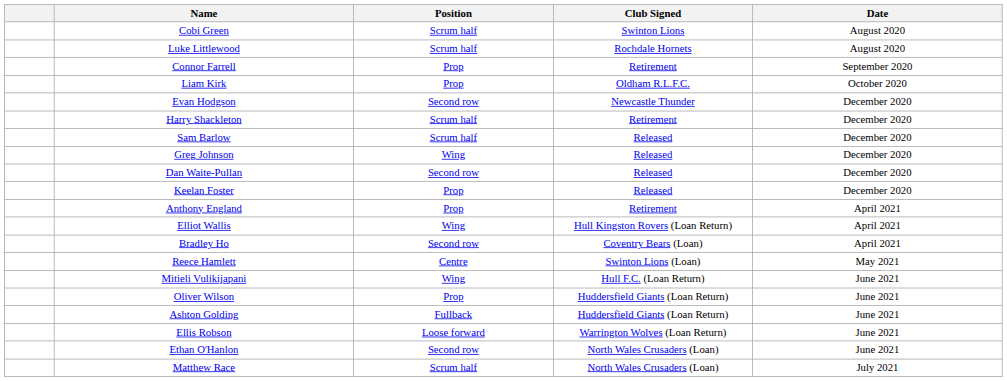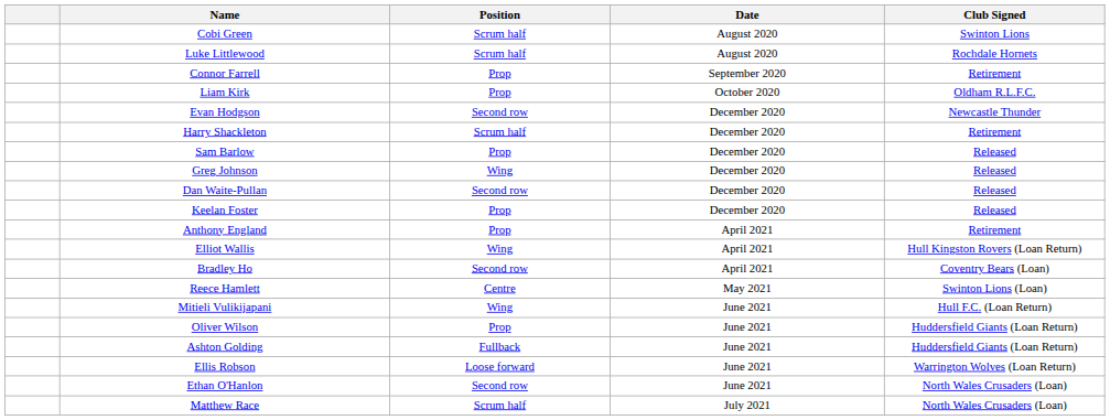 <table class="wikitable sortable"  style="width:100%; font-size:85%;">
 <tr style="background:#efefef;">
 <th width=5%></th>
 <th width=30%>Name</th>
 <th !width=30%>Position</th>
+<th width=25%>Date</th>
 <th width=20%>Club Signed</th>
-<th width=25%>Date</th>
 </tr>
 <tr style="background:#fff;">
 <td align=center></td>
 <td align=center><a href='#'>Cobi Green</a></td>
 <td align=center><a href='#'>Scrum half</a></td>
+<td align=center>August 2020</td>
 <td align=center><a href='#'>Swinton Lions</a></td>
-<td align=center>August 2020</td>
 </tr>
 <tr style="background:#fff;">
 <td align=center></td>
 <td align=center><a href='#'>Luke Littlewood</a></td>
 <td align=center><a href='#'>Scrum half</a></td>
+<td align=center>August 2020</td>
 <td align=center><a href='#'>Rochdale Hornets</a></td>
-<td align=center>August 2020</td>
 </tr>
 <tr style="background:#fff;">
 <td align=center></td>
 <td align=center><a href='#'>Connor Farrell</a></td>
 <td align=center><a href='#'>Prop</a></td>
+<td align=center>September 2020</td>
 <td align=center><a href='#'>Retirement</a></td>
-<td align=center>September 2020</td>
 </tr>
 <tr style="background:#fff;">
 <td align=center></td>
 <td align=center><a href='#'>Liam Kirk</a></td>
 <td align=center><a href='#'>Prop</a></td>
+<td align=center>October 2020</td>
 <td align=center><a href='#'>Oldham R.L.F.C.</a></td>
-<td align=center>October 2020</td>
 </tr>
 <tr style="background:#fff;">
 <td align=center></td>
 <td align=center><a href='#'>Evan Hodgson</a></td>
 <td align=center><a href='#'>Second row</a></td>
+<td align=center>December 2020</td>
 <td align=center><a href='#'>Newcastle Thunder</a></td>
-<td align=center>December 2020</td>
 </tr>
 <tr style="background:#fff;">
 <td align=center></td>
 <td align=center><a href='#'>Harry Shackleton</a></td>
 <td align=center><a href='#'>Scrum half</a></td>
+<td align=center>December 2020</td>
 <td align=center><a href='#'>Retirement</a></td>
-<td align=center>December 2020</td>
 </tr>
 <tr style="background:#fff;">
 <td align=center></td>
 <td align=center><a href='#'>Sam Barlow</a></td>
-<td align=center><a href='#'>Scrum half</a></td>
+<td align=center><a href='#'>Prop</a></td>
+<td align=center>December 2020</td>
 <td align=center><a href='#'>Released</a></td>
-<td align=center>December 2020</td>
 </tr>
 <tr style="background:#fff;">
 <td align=center></td>
 <td align=center><a href='#'>Greg Johnson</a></td>
 <td align=center><a href='#'>Wing</a></td>
+<td align=center>December 2020</td>
 <td align=center><a href='#'>Released</a></td>
-<td align=center>December 2020</td>
 </tr>
 <tr style="background:#fff;">
 <td align=center></td>
 <td align=center><a href='#'>Dan Waite-Pullan</a></td>
 <td align=center><a href='#'>Second row</a></td>
+<td align=center>December 2020</td>
 <td align=center><a href='#'>Released</a></td>
-<td align=center>December 2020</td>
 </tr>
 <tr style="background:#fff;">
 <td align=center></td>
 <td align=center><a href='#'>Keelan Foster</a></td>
 <td align=center><a href='#'>Prop</a></td>
+<td align=center>December 2020</td>
 <td align=center><a href='#'>Released</a></td>
-<td align=center>December 2020</td>
 </tr>
 <tr style="background:#fff;">
 <td align=center></td>
 <td align=center><a href='#'>Anthony England</a></td>
 <td align=center><a href='#'>Prop</a></td>
+<td align=center>April 2021</td>
 <td align=center><a href='#'>Retirement</a></td>
-<td align=center>April 2021</td>
 </tr>
 <tr style="background:#fff;">
 <td align=center></td>
 <td align=center><a href='#'>Elliot Wallis</a></td>
 <td align=center><a href='#'>Wing</a></td>
+<td align=center>April 2021</td>
 <td align=center><a href='#'>Hull Kingston Rovers</a> (Loan Return)</td>
-<td align=center>April 2021</td>
 </tr>
 <tr style="background:#fff;">
 <td align=center></td>
 <td align=center><a href='#'>Bradley Ho</a></td>
 <td align=center><a href='#'>Second row</a></td>
+<td align=center>April 2021</td>
 <td align=center><a href='#'>Coventry Bears</a> (Loan)</td>
-<td align=center>April 2021</td>
 </tr>
 <tr style="background:#fff;">
 <td align=center></td>
 <td align=center><a href='#'>Reece Hamlett</a></td>
 <td align=center><a href='#'>Centre</a></td>
+<td align=center>May 2021</td>
 <td align=center><a href='#'>Swinton Lions</a> (Loan)</td>
-<td align=center>May 2021</td>
 </tr>
 <tr style="background:#fff;">
 <td align=center></td>
 <td align=center><a href='#'>Mitieli Vulikijapani</a></td>
 <td align=center><a href='#'>Wing</a></td>
+<td align=center>June 2021</td>
 <td align=center><a href='#'>Hull F.C.</a> (Loan Return)</td>
-<td align=center>June 2021</td>
 </tr>
 <tr style="background:#fff;">
 <td align=center></td>
 <td align=center><a href='#'>Oliver Wilson</a></td>
 <td align=center><a href='#'>Prop</a></td>
+<td align=center>June 2021</td>
 <td align=center><a href='#'>Huddersfield Giants</a> (Loan Return)</td>
-<td align=center>June 2021</td>
 </tr>
 <tr style="background:#fff;">
 <td align=center></td>
 <td align=center><a href='#'>Ashton Golding</a></td>
 <td align=center><a href='#'>Fullback</a></td>
+<td align=center>June 2021</td>
 <td align=center><a href='#'>Huddersfield Giants</a> (Loan Return)</td>
-<td align=center>June 2021</td>
 </tr>
 <tr style="background:#fff;">
 <td align=center></td>
 <td align=center><a href='#'>Ellis Robson</a></td>
 <td align=center><a href='#'>Loose forward</a></td>
+<td align=center>June 2021</td>
 <td align=center><a href='#'>Warrington Wolves</a> (Loan Return)</td>
-<td align=center>June 2021</td>
 </tr>
 <tr style="background:#fff;">
 <td align=center></td>
 <td align=center><a href='#'>Ethan O'Hanlon</a></td>
 <td align=center><a href='#'>Second row</a></td>
+<td align=center>June 2021</td>
 <td align=center><a href='#'>North Wales Crusaders</a> (Loan)</td>
-<td align=center>June 2021</td>
 </tr>
 <tr style="background:#fff;">
 <td align=center></td>
 <td align=center><a href='#'>Matthew Race</a></td>
 <td align=center><a href='#'>Scrum half</a></td>
+<td align=center>July 2021</td>
 <td align=center><a href='#'>North Wales Crusaders</a> (Loan)</td>
-<td align=center>July 2021</td>
 </tr>
 </table>
